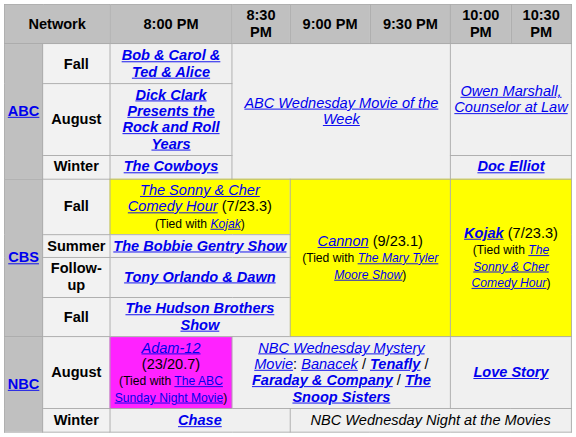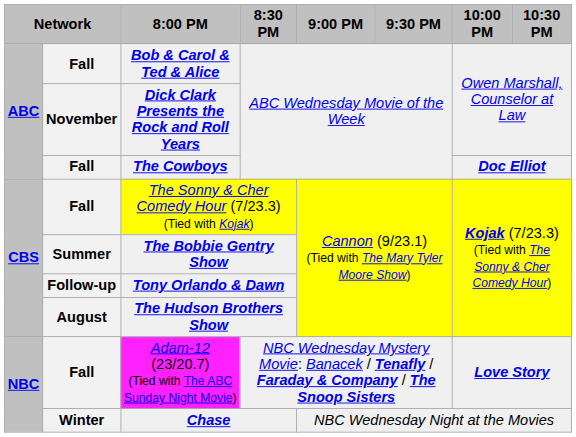 <table class="wikitable plainrowheaders" style="width:100%; margin:auto; text-align:center;">
 <tr>
 <th colspan="2" style="background:silver; text-align:center;">Network</th>
 <th style="background:silver; text-align:center;">8:00 PM</th>
 <th style="background:silver; text-align:center;">8:30 PM</th>
 <th style="background:silver; text-align:center;">9:00 PM</th>
 <th style="background:silver; text-align:center;">9:30 PM</th>
 <th style="background:silver; text-align:center;">10:00 PM</th>
 <th style="background:silver; text-align:center;">10:30 PM</th>
 </tr>
 <tr>
 <th style="background:silver;" rowspan="3"><a href='#'>ABC</a></th>
 <th>Fall</th>
 <td style="background:#f0f0f0;"><strong><em><a href='#'>Bob & Carol & Ted & Alice</a></em></strong></td>
 <td style="background:#f0f0f0;" colspan="3" rowspan="3"><em><a href='#'>ABC Wednesday Movie of the Week</a></em></td>
 <td style="background:#f0f0f0;" colspan="2" rowspan="2"><em><a href='#'>Owen Marshall, Counselor at Law</a></em></td>
 </tr>
 <tr>
-<th>August</th>
+<th>November</th>
 <td style="background:#f0f0f0;"><strong><em><a href='#'>Dick Clark Presents the Rock and Roll Years</a></em></strong></td>
 </tr>
 <tr>
-<th>Winter</th>
+<th>Fall</th>
 <td style="background:#f0f0f0;"><strong><em><a href='#'>The Cowboys</a></em></strong></td>
 <td style="background:#f0f0f0;" colspan="2"><strong><em><a href='#'>Doc Elliot</a></em></strong></td>
 </tr>
 <tr>
 <th style="background:silver;" rowspan="4"><a href='#'>CBS</a></th>
 <th>Fall</th>
 <td style="background:yellow;" colspan="2"><em><a href='#'>The Sonny & Cher Comedy Hour</a></em> (7/23.3)<br><small>(Tied with <em><a href='#'>Kojak</a></em>)</small></td>
 <td style="background:yellow;" colspan="2" rowspan="4"><em><a href='#'>Cannon</a></em> (9/23.1)<br><small>(Tied with <em><a href='#'>The Mary Tyler Moore Show</a></em>)</small></td>
 <td style="background:yellow;" colspan="2" rowspan="4"><strong><em><a href='#'>Kojak</a></em></strong> (7/23.3)<br><small>(Tied with <em><a href='#'>The Sonny & Cher Comedy Hour</a></em>)</small></td>
 </tr>
 <tr>
 <th>Summer</th>
 <td style="background:#f0f0f0;" colspan="2"><strong><em><a href='#'>The Bobbie Gentry Show</a></em></strong></td>
 </tr>
 <tr>
 <th>Follow-up</th>
 <td style="background:#f0f0f0;" colspan="2"><strong><em><a href='#'>Tony Orlando & Dawn</a></em></strong></td>
 </tr>
 <tr>
-<th>Fall</th>
+<th>August</th>
 <td style="background:#f0f0f0;" colspan="2"><strong><em><a href='#'>The Hudson Brothers Show</a></em></strong></td>
 </tr>
 <tr>
 <th style="background:silver;" rowspan="2"><a href='#'>NBC</a></th>
-<th>August</th>
+<th>Fall</th>
 <td style="background:#FF22FF;"><em><a href='#'>Adam-12</a></em> (23/20.7)<br><small>(Tied with <a href='#'>The ABC Sunday Night Movie</a>)</small></td>
 <td style="background:#f0f0f0;" colspan="3"><em><a href='#'>NBC Wednesday Mystery Movie</a></em>: <em><a href='#'>Banacek</a></em> / <strong><em><a href='#'>Tenafly</a></em></strong> / <strong><em><a href='#'>Faraday & Company</a></em></strong> / <strong><em><a href='#'>The Snoop Sisters</a></em></strong></td>
 <td style="background:#f0f0f0;" colspan="2"><strong><em><a href='#'>Love Story</a></em></strong></td>
 </tr>
 <tr>
 <th>Winter</th>
 <td style="background:#f0f0f0;" colspan="2"><strong><em><a href='#'>Chase</a></em></strong></td>
 <td style="background:#f0f0f0;" colspan="4"><em>NBC Wednesday Night at the Movies</em></td>
 </tr>
 </table>
